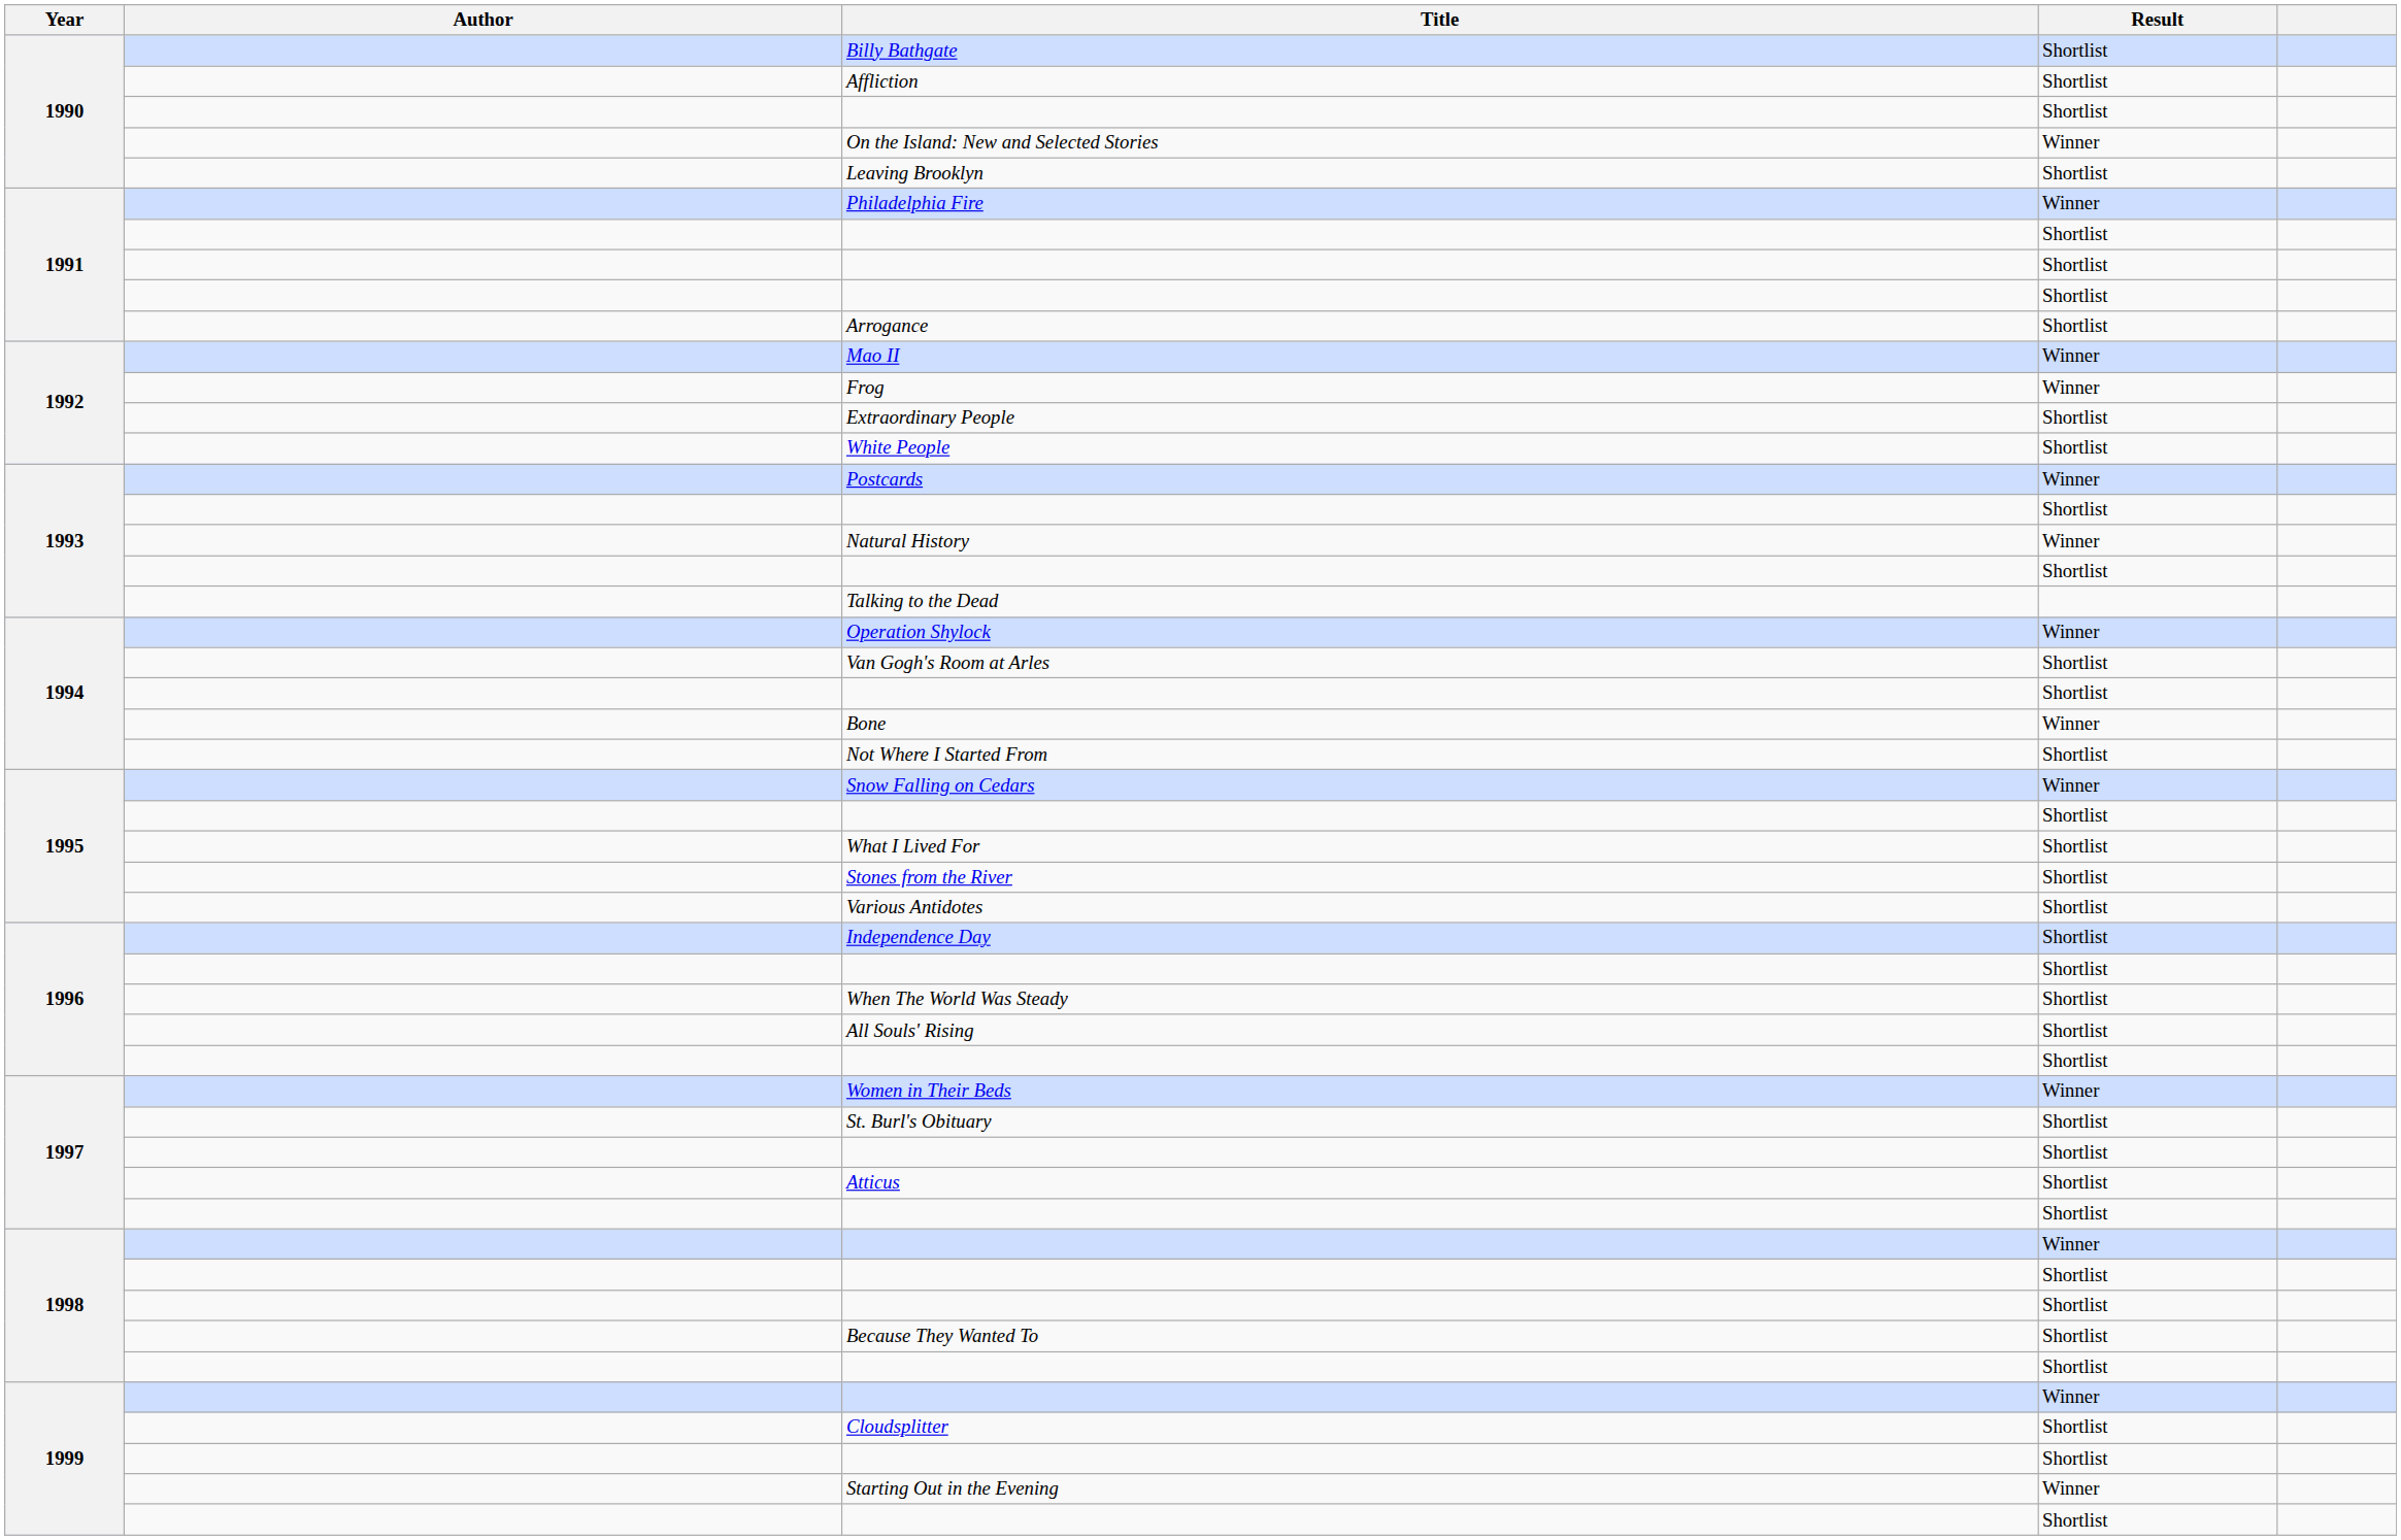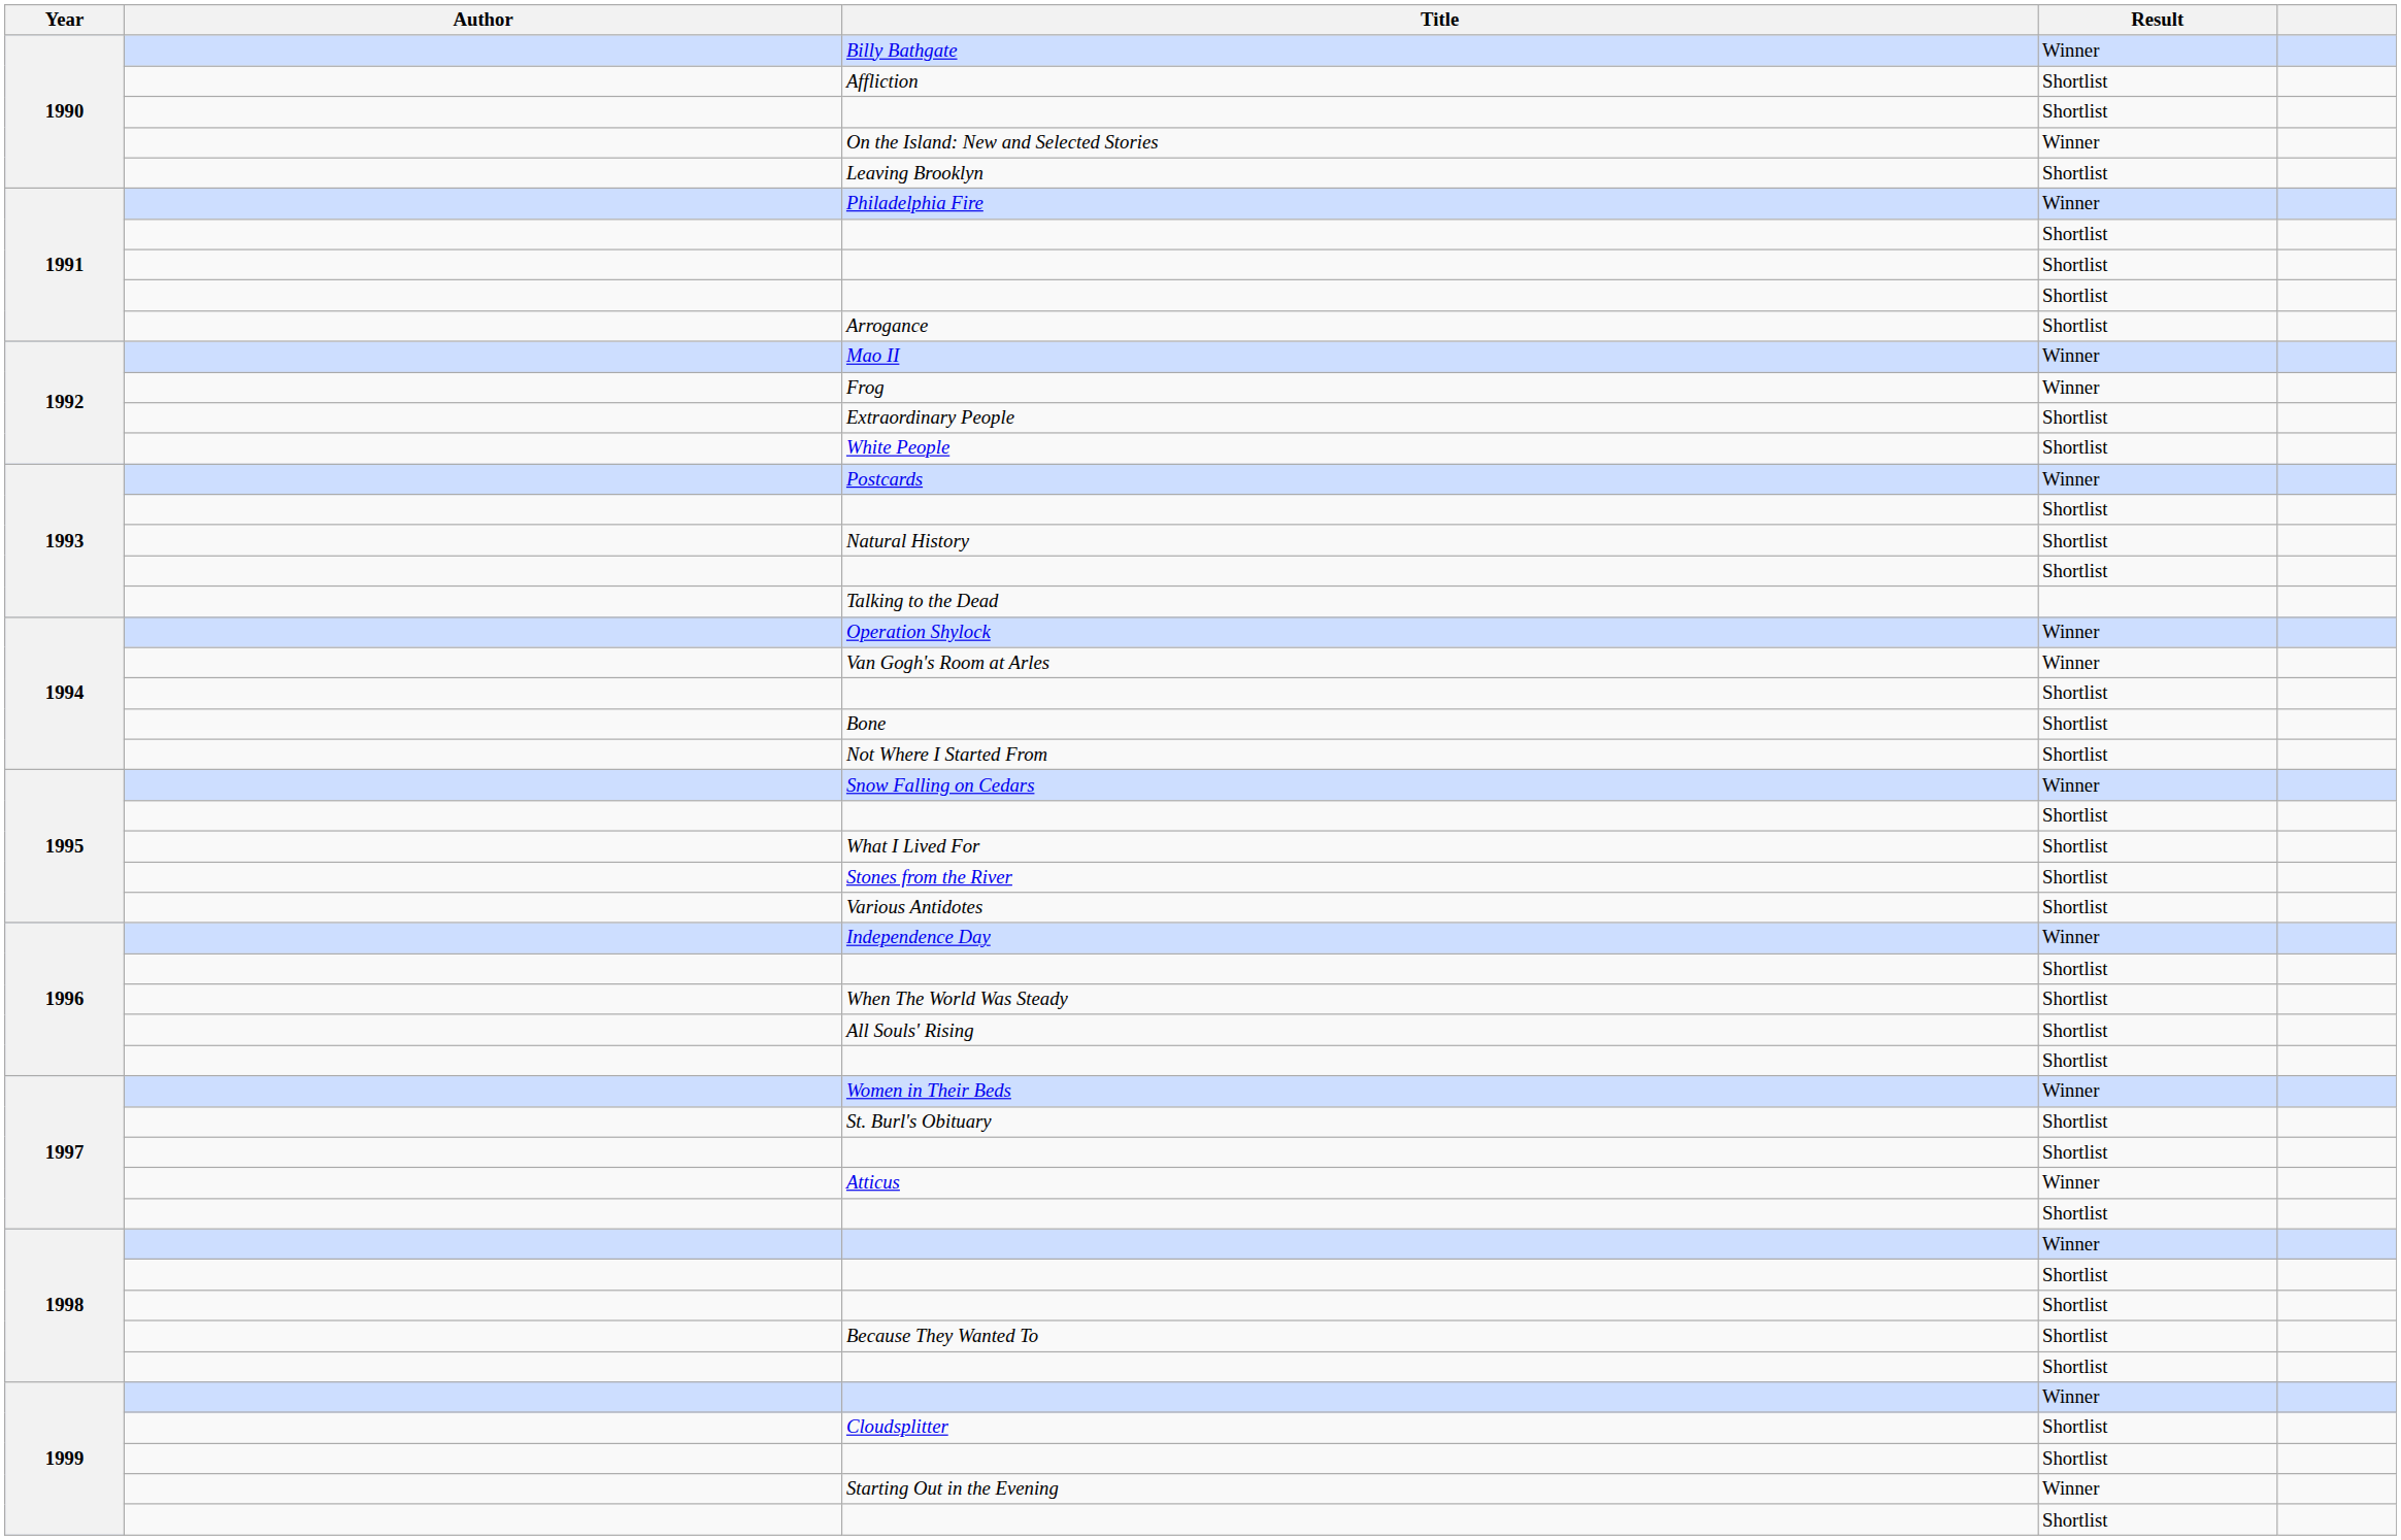 <table class="wikitable sortable mw-collapsible" style="width:100%">
 <tr>
 <th scope="col" width="5%">Year</th>
 <th scope="col" width="30%">Author</th>
 <th scope="col" width="50%">Title</th>
 <th scope="col" width="10%">Result</th>
 <th scope="col" width="5%"></th>
 </tr>
 <tr style="background:#cddeff">
 <th rowspan="5">1990</th>
 <td></td>
 <td><em><a href='#'>Billy Bathgate</a></em></td>
-<td>Shortlist</td>
+<td>Winner</td>
 <td></td>
 </tr>
 <tr>
 <td></td>
 <td><em>Affliction</em></td>
 <td>Shortlist</td>
 <td></td>
 </tr>
 <tr>
 <td></td>
 <td><em></em></td>
 <td>Shortlist</td>
 <td></td>
 </tr>
 <tr>
 <td></td>
 <td><em>On the Island: New and Selected Stories</em></td>
 <td>Winner</td>
 <td></td>
 </tr>
 <tr>
 <td></td>
 <td><em>Leaving Brooklyn</em></td>
 <td>Shortlist</td>
 <td></td>
 </tr>
 <tr style="background:#cddeff">
 <th rowspan="5">1991</th>
 <td></td>
 <td><em><a href='#'>Philadelphia Fire</a></em></td>
 <td>Winner</td>
 <td></td>
 </tr>
 <tr>
 <td></td>
 <td><em></em></td>
 <td>Shortlist</td>
 <td></td>
 </tr>
 <tr>
 <td></td>
 <td><em></em></td>
 <td>Shortlist</td>
 <td></td>
 </tr>
 <tr>
 <td></td>
 <td><em></em></td>
 <td>Shortlist</td>
 <td></td>
 </tr>
 <tr>
 <td></td>
 <td><em>Arrogance</em></td>
 <td>Shortlist</td>
 <td></td>
 </tr>
 <tr style="background:#cddeff">
 <th rowspan="4">1992</th>
 <td></td>
 <td><em><a href='#'>Mao II</a></em></td>
 <td>Winner</td>
 <td></td>
 </tr>
 <tr>
 <td></td>
 <td><em>Frog</em></td>
 <td>Winner</td>
 <td></td>
 </tr>
 <tr>
 <td></td>
 <td><em>Extraordinary People</em></td>
 <td>Shortlist</td>
 <td></td>
 </tr>
 <tr>
 <td></td>
 <td><em><a href='#'>White People</a></em></td>
 <td>Shortlist</td>
 <td></td>
 </tr>
 <tr style="background:#cddeff">
 <th rowspan="5">1993</th>
 <td></td>
 <td><em><a href='#'>Postcards</a></em></td>
 <td>Winner</td>
 <td></td>
 </tr>
 <tr>
 <td></td>
 <td><em></em></td>
 <td>Shortlist</td>
 <td></td>
 </tr>
 <tr>
 <td></td>
 <td><em>Natural History</em></td>
-<td>Winner</td>
+<td>Shortlist</td>
 <td></td>
 </tr>
 <tr>
 <td></td>
 <td><em></em></td>
 <td>Shortlist</td>
 <td></td>
 </tr>
 <tr>
 <td></td>
 <td><em>Talking to the Dead</em></td>
 <td></td>
 <td></td>
 </tr>
 <tr style="background:#cddeff">
 <th rowspan="5">1994</th>
 <td></td>
 <td><em><a href='#'>Operation Shylock</a></em></td>
 <td>Winner</td>
 <td></td>
 </tr>
 <tr>
 <td></td>
 <td><em>Van Gogh's Room at Arles</em></td>
-<td>Shortlist</td>
+<td>Winner</td>
 <td></td>
 </tr>
 <tr>
 <td></td>
 <td><em></em></td>
 <td>Shortlist</td>
 <td></td>
 </tr>
 <tr>
 <td></td>
 <td><em>Bone</em></td>
-<td>Winner</td>
+<td>Shortlist</td>
 <td></td>
 </tr>
 <tr>
 <td></td>
 <td><em>Not Where I Started From</em></td>
 <td>Shortlist</td>
 <td></td>
 </tr>
 <tr style="background:#cddeff">
 <th rowspan="5">1995</th>
 <td></td>
 <td><em><a href='#'>Snow Falling on Cedars</a></em></td>
 <td>Winner</td>
 <td></td>
 </tr>
 <tr>
 <td></td>
 <td><em></em></td>
 <td>Shortlist</td>
 <td></td>
 </tr>
 <tr>
 <td></td>
 <td><em>What I Lived For</em></td>
 <td>Shortlist</td>
 <td></td>
 </tr>
 <tr>
 <td></td>
 <td><em><a href='#'>Stones from the River</a></em></td>
 <td>Shortlist</td>
 <td></td>
 </tr>
 <tr>
 <td></td>
 <td><em>Various Antidotes</em></td>
 <td>Shortlist</td>
 <td></td>
 </tr>
 <tr style="background:#cddeff">
 <th rowspan="5">1996</th>
 <td></td>
 <td><em><a href='#'>Independence Day</a></em></td>
-<td>Shortlist</td>
+<td>Winner</td>
 <td></td>
 </tr>
 <tr>
 <td></td>
 <td><em></em></td>
 <td>Shortlist</td>
 <td></td>
 </tr>
 <tr>
 <td></td>
 <td><em>When The World Was Steady</em></td>
 <td>Shortlist</td>
 <td></td>
 </tr>
 <tr>
 <td></td>
 <td><em>All Souls' Rising</em></td>
 <td>Shortlist</td>
 <td></td>
 </tr>
 <tr>
 <td></td>
 <td><em></em></td>
 <td>Shortlist</td>
 <td></td>
 </tr>
 <tr style="background:#cddeff">
 <th rowspan="5">1997</th>
 <td></td>
 <td><em><a href='#'>Women in Their Beds</a></em></td>
 <td>Winner</td>
 <td></td>
 </tr>
 <tr>
 <td></td>
 <td><em>St. Burl's Obituary</em></td>
 <td>Shortlist</td>
 <td></td>
 </tr>
 <tr>
 <td></td>
 <td><em></em></td>
 <td>Shortlist</td>
 <td></td>
 </tr>
 <tr>
 <td></td>
 <td><em><a href='#'>Atticus</a></em></td>
-<td>Shortlist</td>
+<td>Winner</td>
 <td></td>
 </tr>
 <tr>
 <td></td>
 <td><em></em></td>
 <td>Shortlist</td>
 <td></td>
 </tr>
 <tr style="background:#cddeff">
 <th rowspan="5">1998</th>
 <td></td>
 <td><em></em></td>
 <td>Winner</td>
 <td></td>
 </tr>
 <tr>
 <td></td>
 <td><em></em></td>
 <td>Shortlist</td>
 <td></td>
 </tr>
 <tr>
 <td></td>
 <td><em></em></td>
 <td>Shortlist</td>
 <td></td>
 </tr>
 <tr>
 <td></td>
 <td><em>Because They Wanted To</em></td>
 <td>Shortlist</td>
 <td></td>
 </tr>
 <tr>
 <td></td>
 <td><em></em></td>
 <td>Shortlist</td>
 <td></td>
 </tr>
 <tr style="background:#cddeff">
 <th rowspan="5">1999</th>
 <td></td>
 <td><em></em></td>
 <td>Winner</td>
 <td></td>
 </tr>
 <tr>
 <td></td>
 <td><em><a href='#'>Cloudsplitter</a></em></td>
 <td>Shortlist</td>
 <td></td>
 </tr>
 <tr>
 <td></td>
 <td><em></em></td>
 <td>Shortlist</td>
 <td></td>
 </tr>
 <tr>
 <td></td>
 <td><em>Starting Out in the Evening</em></td>
 <td>Winner</td>
 <td></td>
 </tr>
 <tr>
 <td></td>
 <td><em></em></td>
 <td>Shortlist</td>
 <td></td>
 </tr>
 </table>
